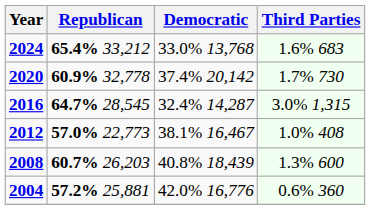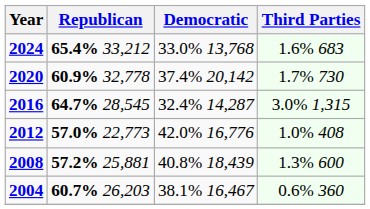 <table class="wikitable" style="float:right; font-size:95%;">
 <tr>
 <th>Year</th>
 <th><a href='#'>Republican</a></th>
 <th><a href='#'>Democratic</a></th>
 <th><a href='#'>Third Parties</a></th>
 </tr>
 <tr>
 <td style="text-align:center;" ><strong><a href='#'>2024</a></strong></td>
 <td style="text-align:center;" ><strong>65.4%</strong> <em>33,212</em></td>
 <td style="text-align:center;" >33.0%  <em>13,768</em></td>
 <td style="text-align:center; background:honeyDew;">1.6% <em>683</em></td>
 </tr>
 <tr>
 <td style="text-align:center;" ><strong><a href='#'>2020</a></strong></td>
 <td style="text-align:center;" ><strong>60.9%</strong> <em>32,778</em></td>
 <td style="text-align:center;" >37.4%  <em>20,142</em></td>
 <td style="text-align:center; background:honeyDew;">1.7% <em>730</em></td>
 </tr>
 <tr>
 <td style="text-align:center;" ><strong><a href='#'>2016</a></strong></td>
 <td style="text-align:center;" ><strong>64.7%</strong> <em>28,545</em></td>
 <td style="text-align:center;" >32.4% <em>14,287</em></td>
 <td style="text-align:center; background:honeyDew;">3.0% <em>1,315</em></td>
 </tr>
 <tr>
 <td style="text-align:center;" ><strong><a href='#'>2012</a></strong></td>
 <td style="text-align:center;" ><strong>57.0%</strong> <em>22,773</em></td>
-<td style="text-align:center;" >38.1%   <em>16,467</em></td>
+<td style="text-align:center;" >42.0%  <em>16,776</em></td>
 <td style="text-align:center; background:honeyDew;">1.0% <em>408</em></td>
 </tr>
 <tr>
 <td style="text-align:center;" ><strong><a href='#'>2008</a></strong></td>
-<td style="text-align:center;" ><strong>60.7%</strong> <em>26,203</em></td>
+<td style="text-align:center;" ><strong>57.2%</strong> <em>25,881</em></td>
 <td style="text-align:center;" >40.8%  <em>18,439</em></td>
 <td style="text-align:center; background:honeyDew;">1.3% <em>600</em></td>
 </tr>
 <tr>
 <td style="text-align:center;" ><strong><a href='#'>2004</a></strong></td>
-<td style="text-align:center;" ><strong>57.2%</strong> <em>25,881</em></td>
-<td style="text-align:center;" >42.0%  <em>16,776</em></td>
+<td style="text-align:center;" ><strong>60.7%</strong> <em>26,203</em></td>
+<td style="text-align:center;" >38.1%   <em>16,467</em></td>
 <td style="text-align:center; background:honeyDew;">0.6% <em>360</em></td>
 </tr>
 <tr>
 </tr>
 </table>
